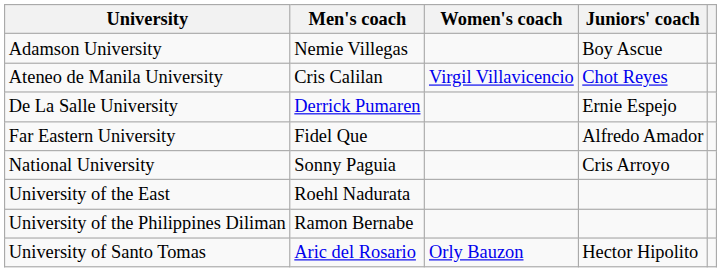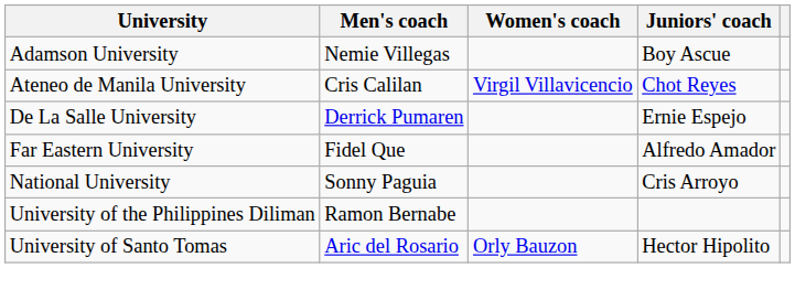 <table class=wikitable>
 <tr>
 <th>University</th>
 <th>Men's coach</th>
 <th>Women's coach</th>
 <th>Juniors' coach</th>
 <th></th>
 </tr>
 <tr>
 <td>Adamson University</td>
 <td>Nemie Villegas</td>
 <td></td>
 <td>Boy Ascue</td>
 <td></td>
 </tr>
 <tr>
 <td>Ateneo de Manila University</td>
 <td>Cris Calilan</td>
 <td><a href='#'>Virgil Villavicencio</a></td>
 <td><a href='#'>Chot Reyes</a></td>
 <td></td>
 </tr>
 <tr>
 <td>De La Salle University</td>
 <td><a href='#'>Derrick Pumaren</a></td>
 <td></td>
 <td>Ernie Espejo</td>
 <td></td>
 </tr>
 <tr>
 <td>Far Eastern University</td>
 <td>Fidel Que</td>
 <td></td>
 <td>Alfredo Amador</td>
 <td></td>
 </tr>
 <tr>
 <td>National University</td>
 <td>Sonny Paguia</td>
 <td></td>
 <td>Cris Arroyo</td>
 <td></td>
 </tr>
 <tr>
-<td>University of the East</td>
-<td>Roehl Nadurata</td>
-<td></td>
-<td></td>
-<td></td>
-</tr>
-<tr>
 <td>University of the Philippines Diliman</td>
 <td>Ramon Bernabe</td>
 <td></td>
 <td></td>
 <td></td>
 </tr>
 <tr>
 <td>University of Santo Tomas</td>
 <td><a href='#'>Aric del Rosario</a></td>
 <td><a href='#'>Orly Bauzon</a></td>
 <td>Hector Hipolito</td>
 <td></td>
 </tr>
 </table>
